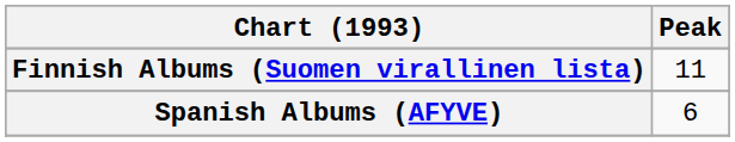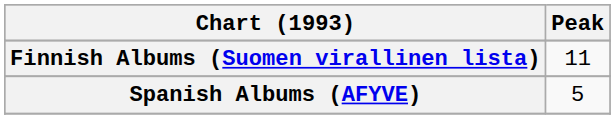 <table class="wikitable plainrowheaders sortable" style="text-align:center">
 <tr>
 <th scope="col">Chart (1993)</th>
 <th scope="col">Peak</th>
 </tr>
 <tr>
 </tr>
 <tr>
 </tr>
 <tr>
 <th scope="row">Finnish Albums (<a href='#'>Suomen virallinen lista</a>)</th>
 <td>11</td>
 </tr>
 <tr>
 </tr>
 <tr>
 <th scope="row">Spanish Albums (<a href='#'>AFYVE</a>)</th>
-<td align="center">6</td>
+<td align="center">5</td>
 </tr>
 <tr>
 </tr>
 <tr>
 </tr>
 <tr>
 </tr>
 </table>
